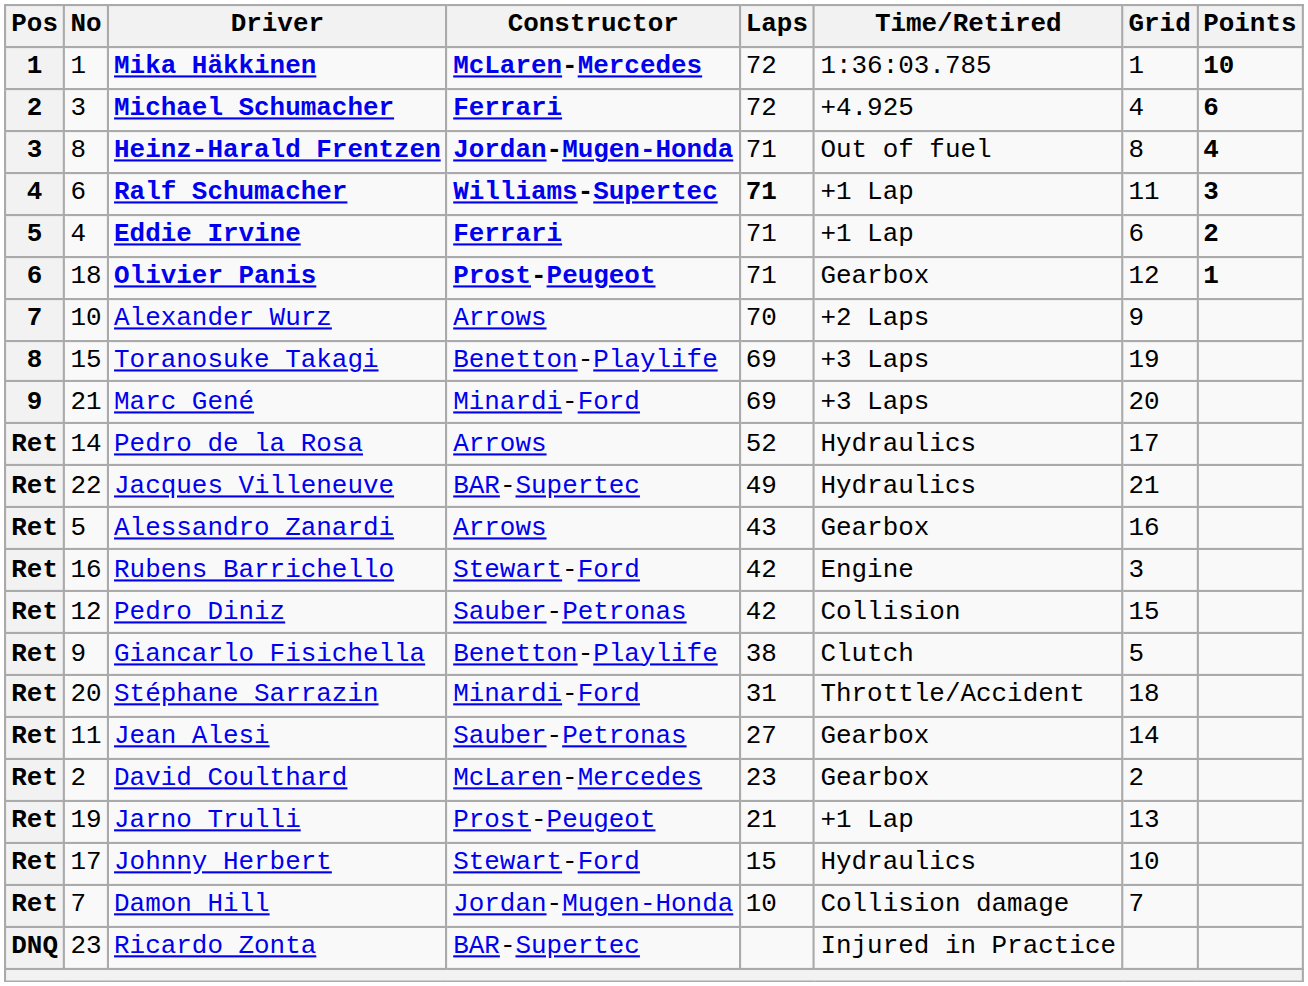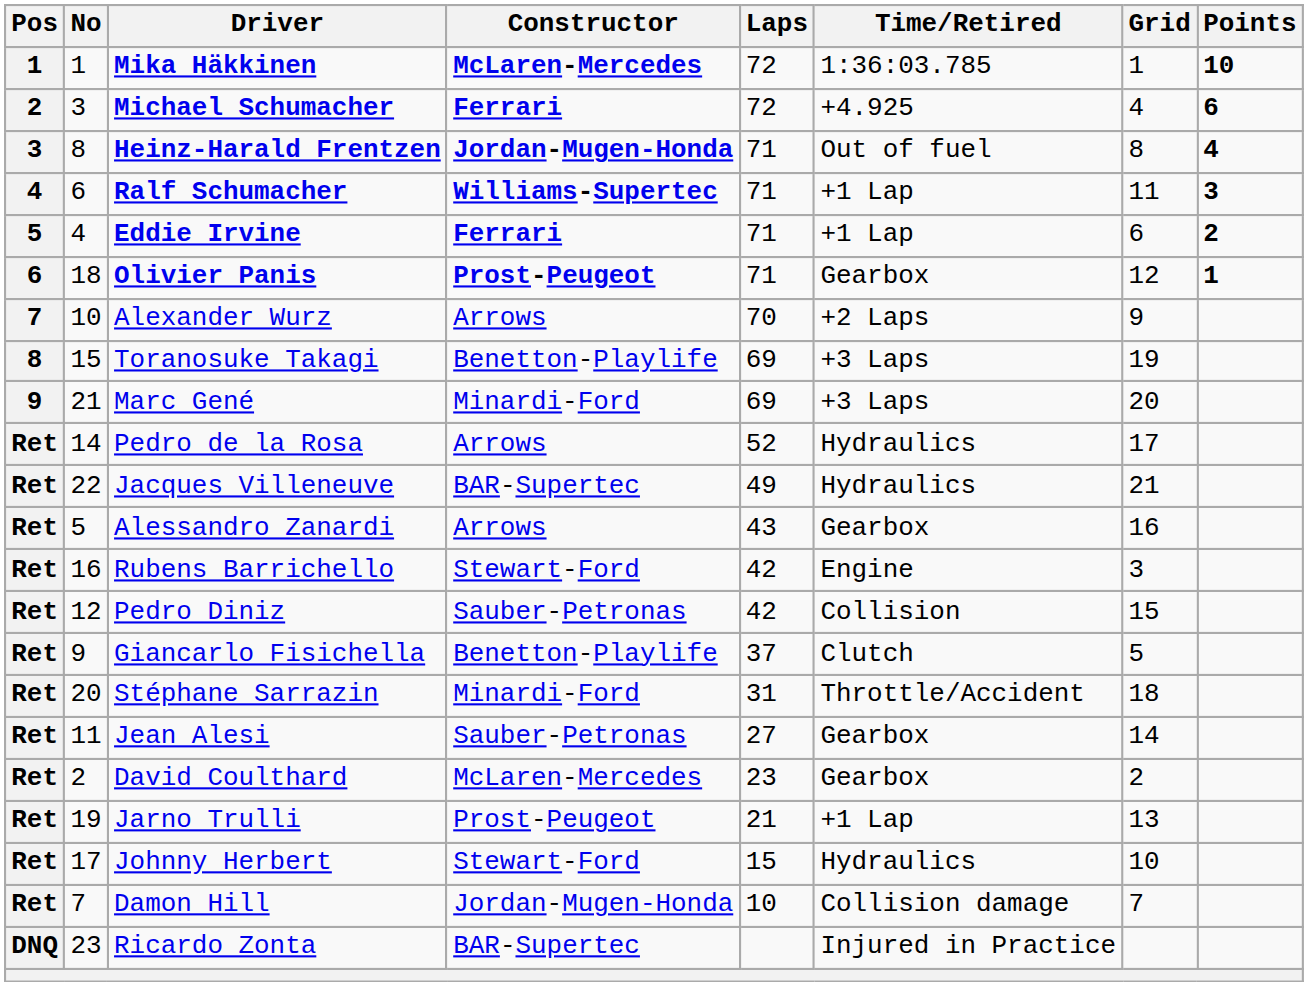 <table class="wikitable" style="font-size: 95%;">
 <tr>
 <th>Pos</th>
 <th>No</th>
 <th>Driver</th>
 <th>Constructor</th>
 <th>Laps</th>
 <th>Time/Retired</th>
 <th>Grid</th>
 <th>Points</th>
 </tr>
 <tr>
 <th>1</th>
 <td>1</td>
 <td> <strong><a href='#'>Mika Häkkinen</a></strong></td>
 <td><strong><a href='#'>McLaren</a>-<a href='#'>Mercedes</a></strong></td>
 <td>72</td>
 <td>1:36:03.785</td>
 <td>1</td>
 <td><strong>10</strong></td>
 </tr>
 <tr>
 <th>2</th>
 <td>3</td>
 <td> <strong><a href='#'>Michael Schumacher</a></strong></td>
 <td><strong><a href='#'>Ferrari</a></strong></td>
 <td>72</td>
 <td>+4.925</td>
 <td>4</td>
 <td><strong>6</strong></td>
 </tr>
 <tr>
 <th>3</th>
 <td>8</td>
 <td> <strong><a href='#'>Heinz-Harald Frentzen</a></strong></td>
 <td><strong><a href='#'>Jordan</a>-<a href='#'>Mugen-Honda</a></strong></td>
 <td>71</td>
 <td>Out of fuel</td>
 <td>8</td>
 <td><strong>4</strong></td>
 </tr>
 <tr>
 <th>4</th>
 <td>6</td>
 <td> <strong><a href='#'>Ralf Schumacher</a></strong></td>
 <td><strong><a href='#'>Williams</a>-<a href='#'>Supertec</a></strong></td>
-<td><strong>71</strong></td>
+<td>71</td>
 <td>+1 Lap</td>
 <td>11</td>
 <td><strong>3</strong></td>
 </tr>
 <tr>
 <th>5</th>
 <td>4</td>
 <td> <strong><a href='#'>Eddie Irvine</a></strong></td>
 <td><strong><a href='#'>Ferrari</a></strong></td>
 <td>71</td>
 <td>+1 Lap</td>
 <td>6</td>
 <td><strong>2</strong></td>
 </tr>
 <tr>
 <th>6</th>
 <td>18</td>
 <td> <strong><a href='#'>Olivier Panis</a></strong></td>
 <td><strong><a href='#'>Prost</a>-<a href='#'>Peugeot</a></strong></td>
 <td>71</td>
 <td>Gearbox</td>
 <td>12</td>
 <td><strong>1</strong></td>
 </tr>
 <tr>
 <th>7</th>
 <td>10</td>
 <td> <a href='#'>Alexander Wurz</a></td>
 <td><a href='#'>Arrows</a></td>
 <td>70</td>
 <td>+2 Laps</td>
 <td>9</td>
 <td> </td>
 </tr>
 <tr>
 <th>8</th>
 <td>15</td>
 <td> <a href='#'>Toranosuke Takagi</a></td>
 <td><a href='#'>Benetton</a>-<a href='#'>Playlife</a></td>
 <td>69</td>
 <td>+3 Laps</td>
 <td>19</td>
 <td> </td>
 </tr>
 <tr>
 <th>9</th>
 <td>21</td>
 <td> <a href='#'>Marc Gené</a></td>
 <td><a href='#'>Minardi</a>-<a href='#'>Ford</a></td>
 <td>69</td>
 <td>+3 Laps</td>
 <td>20</td>
 <td> </td>
 </tr>
 <tr>
 <th>Ret</th>
 <td>14</td>
 <td> <a href='#'>Pedro de la Rosa</a></td>
 <td><a href='#'>Arrows</a></td>
 <td>52</td>
 <td>Hydraulics</td>
 <td>17</td>
 <td> </td>
 </tr>
 <tr>
 <th>Ret</th>
 <td>22</td>
 <td> <a href='#'>Jacques Villeneuve</a></td>
 <td><a href='#'>BAR</a>-<a href='#'>Supertec</a></td>
 <td>49</td>
 <td>Hydraulics</td>
 <td>21</td>
 <td> </td>
 </tr>
 <tr>
 <th>Ret</th>
 <td>5</td>
 <td> <a href='#'>Alessandro Zanardi</a></td>
 <td><a href='#'>Arrows</a></td>
 <td>43</td>
 <td>Gearbox</td>
 <td>16</td>
 <td> </td>
 </tr>
 <tr>
 <th>Ret</th>
 <td>16</td>
 <td> <a href='#'>Rubens Barrichello</a></td>
 <td><a href='#'>Stewart</a>-<a href='#'>Ford</a></td>
 <td>42</td>
 <td>Engine</td>
 <td>3</td>
 <td> </td>
 </tr>
 <tr>
 <th>Ret</th>
 <td>12</td>
 <td> <a href='#'>Pedro Diniz</a></td>
 <td><a href='#'>Sauber</a>-<a href='#'>Petronas</a></td>
 <td>42</td>
 <td>Collision</td>
 <td>15</td>
 <td> </td>
 </tr>
 <tr>
 <th>Ret</th>
 <td>9</td>
 <td> <a href='#'>Giancarlo Fisichella</a></td>
 <td><a href='#'>Benetton</a>-<a href='#'>Playlife</a></td>
-<td>38</td>
+<td>37</td>
 <td>Clutch</td>
 <td>5</td>
 <td> </td>
 </tr>
 <tr>
 <th>Ret</th>
 <td>20</td>
 <td> <a href='#'>Stéphane Sarrazin</a></td>
 <td><a href='#'>Minardi</a>-<a href='#'>Ford</a></td>
 <td>31</td>
 <td>Throttle/Accident</td>
 <td>18</td>
 <td> </td>
 </tr>
 <tr>
 <th>Ret</th>
 <td>11</td>
 <td> <a href='#'>Jean Alesi</a></td>
 <td><a href='#'>Sauber</a>-<a href='#'>Petronas</a></td>
 <td>27</td>
 <td>Gearbox</td>
 <td>14</td>
 <td> </td>
 </tr>
 <tr>
 <th>Ret</th>
 <td>2</td>
 <td> <a href='#'>David Coulthard</a></td>
 <td><a href='#'>McLaren</a>-<a href='#'>Mercedes</a></td>
 <td>23</td>
 <td>Gearbox</td>
 <td>2</td>
 <td> </td>
 </tr>
 <tr>
 <th>Ret</th>
 <td>19</td>
 <td> <a href='#'>Jarno Trulli</a></td>
 <td><a href='#'>Prost</a>-<a href='#'>Peugeot</a></td>
 <td>21</td>
 <td>+1 Lap</td>
 <td>13</td>
 <td> </td>
 </tr>
 <tr>
 <th>Ret</th>
 <td>17</td>
 <td> <a href='#'>Johnny Herbert</a></td>
 <td><a href='#'>Stewart</a>-<a href='#'>Ford</a></td>
 <td>15</td>
 <td>Hydraulics</td>
 <td>10</td>
 <td> </td>
 </tr>
 <tr>
 <th>Ret</th>
 <td>7</td>
 <td> <a href='#'>Damon Hill</a></td>
 <td><a href='#'>Jordan</a>-<a href='#'>Mugen-Honda</a></td>
 <td>10</td>
 <td>Collision damage</td>
 <td>7</td>
 <td> </td>
 </tr>
 <tr>
 <th>DNQ</th>
 <td>23</td>
 <td> <a href='#'>Ricardo Zonta</a></td>
 <td><a href='#'>BAR</a>-<a href='#'>Supertec</a></td>
 <td></td>
 <td>Injured in Practice</td>
 <td></td>
 <td> </td>
 </tr>
 <tr>
 <th colspan="8"></th>
 </tr>
 </table>
